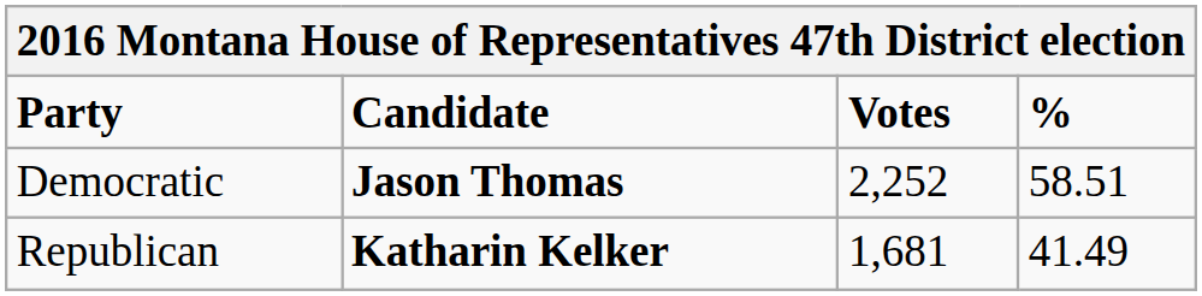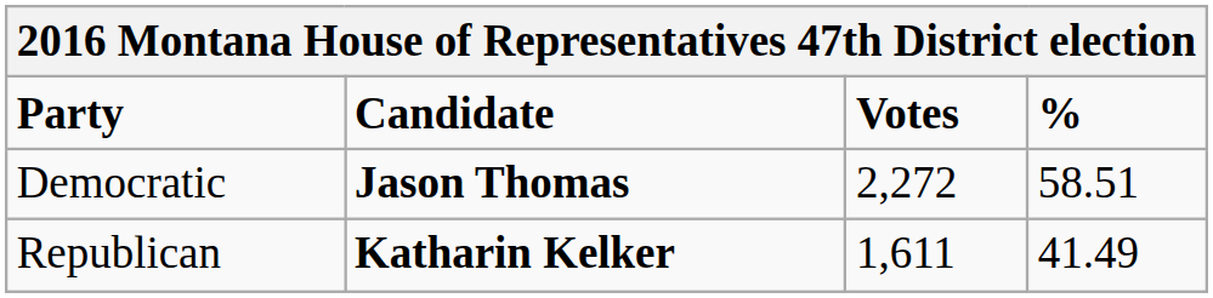 <table class="wikitable">
 <tr>
 <th colspan="4">2016 Montana House of Representatives 47th District election</th>
 </tr>
 <tr>
 <td><strong>Party</strong></td>
 <td><strong>Candidate</strong></td>
 <td><strong>Votes</strong></td>
 <td><strong>%</strong></td>
 </tr>
 <tr>
 <td>Democratic</td>
 <td><strong>Jason Thomas</strong></td>
-<td>2,252</td>
+<td>2,272</td>
 <td>58.51</td>
 </tr>
 <tr>
 <td>Republican</td>
 <td><strong>Katharin Kelker</strong></td>
-<td>1,681</td>
+<td>1,611</td>
 <td>41.49</td>
 </tr>
 </table>
